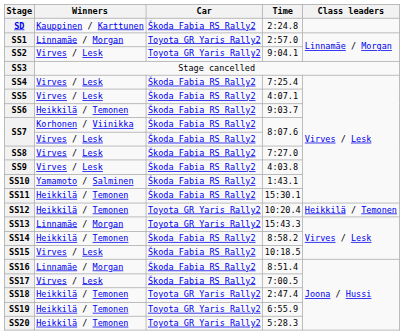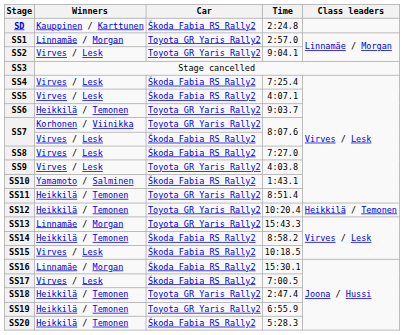 <table class="wikitable" style="font-size:85%">
 <tr>
 <th>Stage</th>
 <th>Winners</th>
 <th>Car</th>
 <th>Time</th>
 <th>Class leaders</th>
 </tr>
 <tr>
 <th><a href='#'>SD</a></th>
 <td><a href='#'>Kauppinen</a> / <a href='#'>Karttunen</a></td>
 <td><a href='#'>Škoda Fabia RS Rally2</a></td>
 <td align="center">2:24.8</td>
 <td></td>
 </tr>
 <tr>
 <th>SS1</th>
 <td><a href='#'>Linnamäe</a> / <a href='#'>Morgan</a></td>
 <td><a href='#'>Toyota GR Yaris Rally2</a></td>
 <td align="center">2:57.0</td>
 <td rowspan="2"><a href='#'>Linnamäe</a> / <a href='#'>Morgan</a></td>
 </tr>
 <tr>
 <th>SS2</th>
 <td><a href='#'>Virves</a> / <a href='#'>Lesk</a></td>
 <td><a href='#'>Toyota GR Yaris Rally2</a></td>
 <td align="center">9:04.1</td>
 </tr>
 <tr>
 <th>SS3</th>
 <td colspan="4" align="center">Stage cancelled</td>
 </tr>
 <tr>
 <th>SS4</th>
 <td><a href='#'>Virves</a> / <a href='#'>Lesk</a></td>
 <td><a href='#'>Škoda Fabia RS Rally2</a></td>
 <td align="center">7:25.4</td>
 <td rowspan="9"><a href='#'>Virves</a> / <a href='#'>Lesk</a></td>
 </tr>
 <tr>
 <th>SS5</th>
 <td><a href='#'>Virves</a> / <a href='#'>Lesk</a></td>
 <td><a href='#'>Škoda Fabia RS Rally2</a></td>
 <td align="center">4:07.1</td>
 </tr>
 <tr>
 <th>SS6</th>
 <td><a href='#'>Heikkilä</a> / <a href='#'>Temonen</a></td>
-<td><a href='#'>Škoda Fabia RS Rally2</a></td>
+<td><a href='#'>Toyota GR Yaris Rally2</a></td>
 <td align="center">9:03.7</td>
 </tr>
 <tr>
 <th rowspan="2">SS7</th>
 <td><a href='#'>Korhonen</a> / <a href='#'>Viinikka</a></td>
-<td><a href='#'>Škoda Fabia RS Rally2</a></td>
+<td><a href='#'>Toyota GR Yaris Rally2</a></td>
 <td rowspan="2" align="center">8:07.6</td>
 </tr>
 <tr>
 <td><a href='#'>Virves</a> / <a href='#'>Lesk</a></td>
 <td><a href='#'>Škoda Fabia RS Rally2</a></td>
 </tr>
 <tr>
 <th>SS8</th>
 <td><a href='#'>Virves</a> / <a href='#'>Lesk</a></td>
 <td><a href='#'>Škoda Fabia RS Rally2</a></td>
 <td align="center">7:27.0</td>
 </tr>
 <tr>
 <th>SS9</th>
 <td><a href='#'>Virves</a> / <a href='#'>Lesk</a></td>
-<td><a href='#'>Škoda Fabia RS Rally2</a></td>
+<td><a href='#'>Toyota GR Yaris Rally2</a></td>
 <td align="center">4:03.8</td>
 </tr>
 <tr>
 <th>SS10</th>
 <td><a href='#'>Yamamoto</a> / <a href='#'>Salminen</a></td>
 <td><a href='#'>Škoda Fabia RS Rally2</a></td>
 <td align="center">1:43.1</td>
 </tr>
 <tr>
 <th>SS11</th>
 <td><a href='#'>Heikkilä</a> / <a href='#'>Temonen</a></td>
-<td><a href='#'>Škoda Fabia RS Rally2</a></td>
-<td align="center">15:30.1</td>
+<td><a href='#'>Toyota GR Yaris Rally2</a></td>
+<td align="center">8:51.4</td>
 </tr>
 <tr>
 <th>SS12</th>
 <td><a href='#'>Heikkilä</a> / <a href='#'>Temonen</a></td>
 <td><a href='#'>Toyota GR Yaris Rally2</a></td>
 <td align="center">10:20.4</td>
 <td><a href='#'>Heikkilä</a> / <a href='#'>Temonen</a></td>
 </tr>
 <tr>
 <th>SS13</th>
 <td><a href='#'>Linnamäe</a> / <a href='#'>Morgan</a></td>
 <td><a href='#'>Toyota GR Yaris Rally2</a></td>
 <td align="center">15:43.3</td>
 <td rowspan="3"><a href='#'>Virves</a> / <a href='#'>Lesk</a></td>
 </tr>
 <tr>
 <th>SS14</th>
 <td><a href='#'>Heikkilä</a> / <a href='#'>Temonen</a></td>
 <td><a href='#'>Škoda Fabia RS Rally2</a></td>
 <td align="center">8:58.2</td>
 </tr>
 <tr>
 <th>SS15</th>
 <td><a href='#'>Virves</a> / <a href='#'>Lesk</a></td>
 <td><a href='#'>Škoda Fabia RS Rally2</a></td>
 <td align="center">10:18.5</td>
 </tr>
 <tr>
 <th>SS16</th>
 <td><a href='#'>Linnamäe</a> / <a href='#'>Morgan</a></td>
 <td><a href='#'>Škoda Fabia RS Rally2</a></td>
-<td align="center">8:51.4</td>
+<td align="center">15:30.1</td>
 <td rowspan="5"><a href='#'>Joona</a> / <a href='#'>Hussi</a></td>
 </tr>
 <tr>
 <th>SS17</th>
 <td><a href='#'>Virves</a> / <a href='#'>Lesk</a></td>
 <td><a href='#'>Škoda Fabia RS Rally2</a></td>
 <td align="center">7:00.5</td>
 </tr>
 <tr>
 <th>SS18</th>
 <td><a href='#'>Heikkilä</a> / <a href='#'>Temonen</a></td>
 <td><a href='#'>Toyota GR Yaris Rally2</a></td>
 <td align="center">2:47.4</td>
 </tr>
 <tr>
 <th>SS19</th>
 <td><a href='#'>Heikkilä</a> / <a href='#'>Temonen</a></td>
 <td><a href='#'>Toyota GR Yaris Rally2</a></td>
 <td align="center">6:55.9</td>
 </tr>
 <tr>
 <th>SS20</th>
 <td><a href='#'>Heikkilä</a> / <a href='#'>Temonen</a></td>
-<td><a href='#'>Toyota GR Yaris Rally2</a></td>
+<td><a href='#'>Škoda Fabia RS Rally2</a></td>
 <td align="center">5:28.3</td>
 </tr>
 </table>
